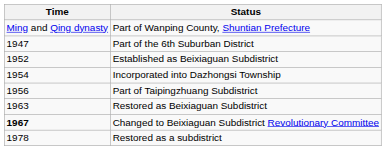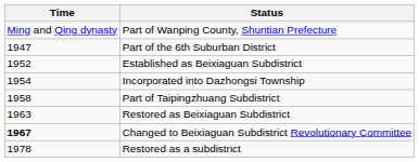 <table class="wikitable">
 <tr>
 <th>Time</th>
 <th>Status</th>
 </tr>
 <tr>
 <td><a href='#'>Ming</a> and <a href='#'>Qing dynasty</a></td>
 <td>Part of Wanping County, <a href='#'>Shuntian Prefecture</a></td>
 </tr>
 <tr>
 <td>1947</td>
 <td>Part of the 6th Suburban District</td>
 </tr>
 <tr>
 <td>1952</td>
 <td>Established as Beixiaguan Subdistrict</td>
 </tr>
 <tr>
 <td>1954</td>
 <td>Incorporated into Dazhongsi Township</td>
 </tr>
 <tr>
-<td>1956</td>
+<td>1958</td>
 <td>Part of Taipingzhuang Subdistrict</td>
 </tr>
 <tr>
 <td>1963</td>
 <td>Restored as Beixiaguan Subdistrict</td>
 </tr>
 <tr>
 <td><strong>1967</strong></td>
 <td>Changed to Beixiaguan Subdistrict <a href='#'>Revolutionary Committee</a></td>
 </tr>
 <tr>
 <td>1978</td>
 <td>Restored as a subdistrict</td>
 </tr>
 </table>
